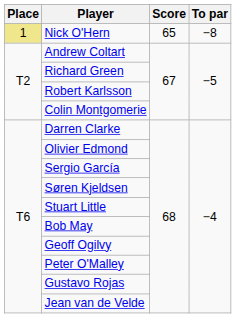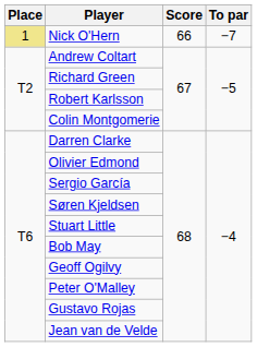 <table class="wikitable">
 <tr>
 <th>Place</th>
 <th>Player</th>
 <th>Score</th>
 <th>To par</th>
 </tr>
 <tr>
 <td align=center style="background: khaki;">1</td>
 <td> <a href='#'>Nick O'Hern</a></td>
-<td align=center>65</td>
-<td align=center>−8</td>
+<td align=center>66</td>
+<td align=center>−7</td>
 </tr>
 <tr>
 <td rowspan="4" align=center>T2</td>
 <td> <a href='#'>Andrew Coltart</a></td>
 <td rowspan="4" align=center>67</td>
 <td rowspan="4" align=center>−5</td>
 </tr>
 <tr>
 <td> <a href='#'>Richard Green</a></td>
 </tr>
 <tr>
 <td> <a href='#'>Robert Karlsson</a></td>
 </tr>
 <tr>
 <td> <a href='#'>Colin Montgomerie</a></td>
 </tr>
 <tr>
 <td rowspan="10" align=center>T6</td>
 <td> <a href='#'>Darren Clarke</a></td>
 <td rowspan="10" align=center>68</td>
 <td rowspan="10" align=center>−4</td>
 </tr>
 <tr>
 <td> <a href='#'>Olivier Edmond</a></td>
 </tr>
 <tr>
 <td> <a href='#'>Sergio García</a></td>
 </tr>
 <tr>
 <td> <a href='#'>Søren Kjeldsen</a></td>
 </tr>
 <tr>
 <td> <a href='#'>Stuart Little</a></td>
 </tr>
 <tr>
 <td> <a href='#'>Bob May</a></td>
 </tr>
 <tr>
 <td> <a href='#'>Geoff Ogilvy</a></td>
 </tr>
 <tr>
 <td> <a href='#'>Peter O'Malley</a></td>
 </tr>
 <tr>
 <td> <a href='#'>Gustavo Rojas</a></td>
 </tr>
 <tr>
 <td> <a href='#'>Jean van de Velde</a></td>
 </tr>
 </table>
